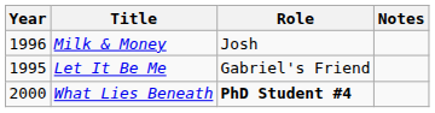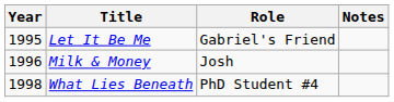 <table class="wikitable sortable">
 <tr>
 <th>Year</th>
 <th>Title</th>
 <th>Role</th>
 <th>Notes</th>
 </tr>
 <tr>
+<td>1995</td>
+<td><a href='#'><em>Let It Be Me</em></a></td>
+<td>Gabriel's Friend</td>
+<td></td>
+</tr>
+<tr>
 <td>1996</td>
 <td><em><a href='#'>Milk & Money</a></em></td>
 <td>Josh</td>
 <td></td>
 </tr>
 <tr>
-<td>1995</td>
-<td><a href='#'><em>Let It Be Me</em></a></td>
-<td>Gabriel's Friend</td>
-<td></td>
-</tr>
-<tr>
-<td>2000</td>
+<td>1998</td>
 <td><em><a href='#'>What Lies Beneath</a></em></td>
-<td><strong>PhD Student #4</strong></td>
+<td>PhD Student #4</td>
 <td></td>
 </tr>
 </table>
